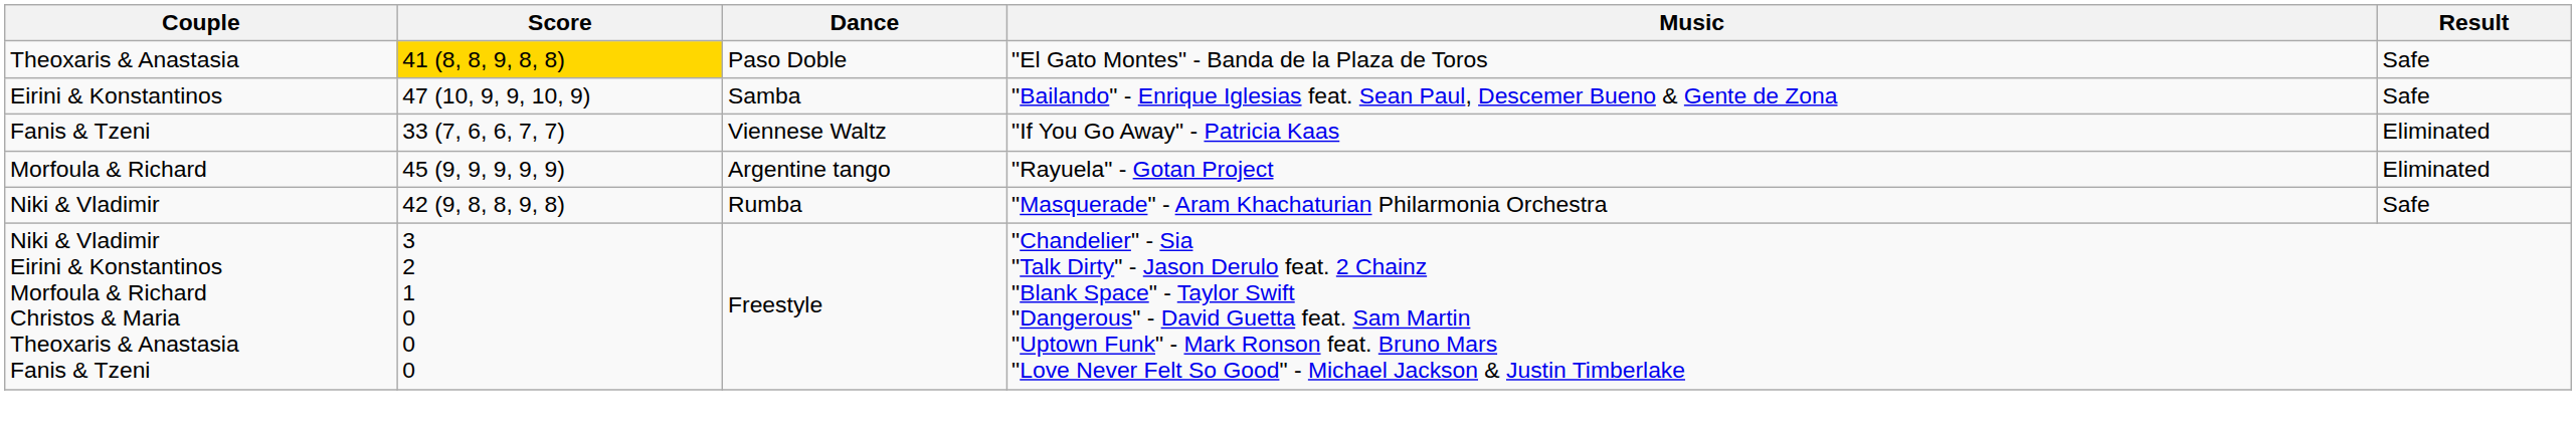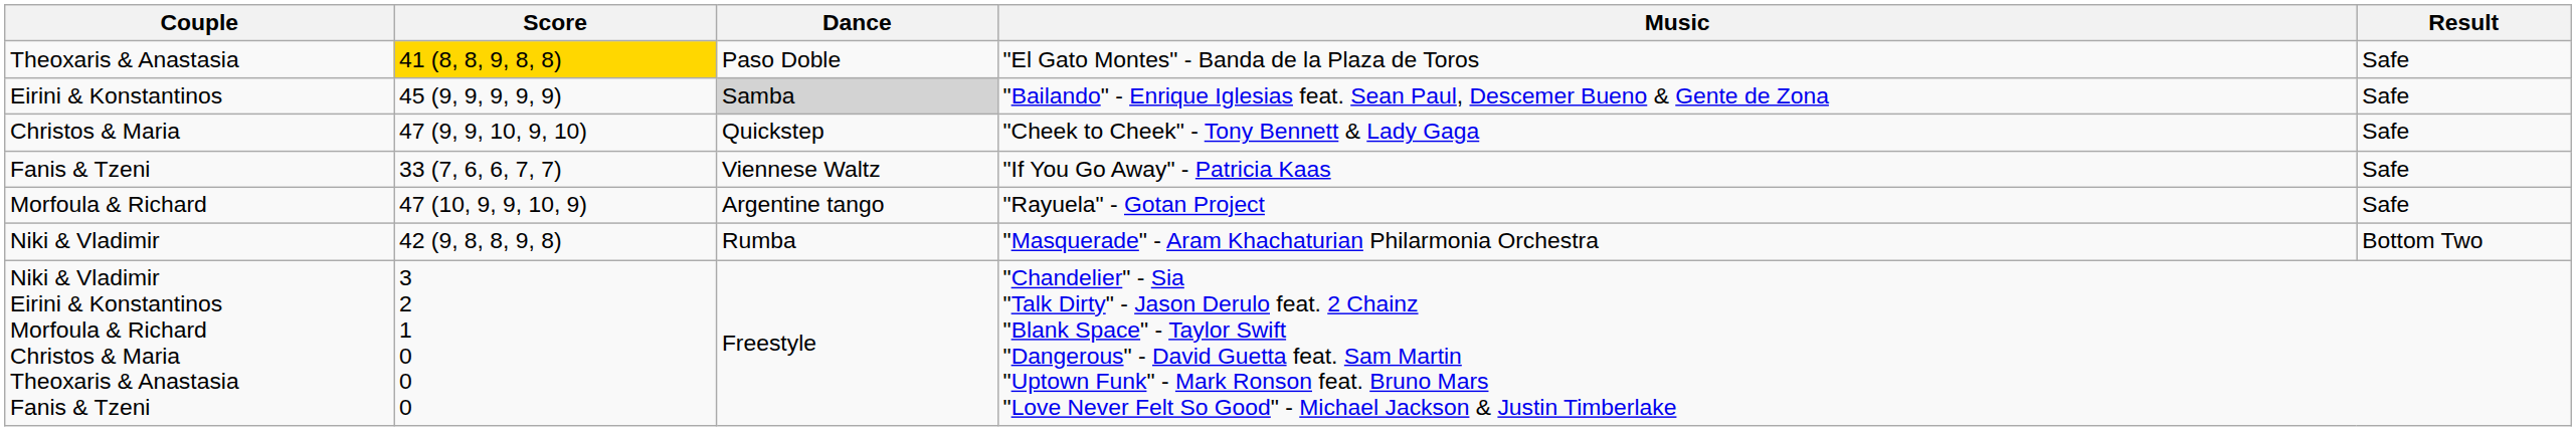 <table class="wikitable sortable" style="width:90%;">
 <tr>
 <th>Couple</th>
 <th>Score</th>
 <th>Dance</th>
 <th>Music</th>
 <th>Result</th>
 </tr>
 <tr>
 <td>Theoxaris & Anastasia</td>
 <td style="background: gold;">41 (8, 8, 9, 8, 8)</td>
 <td>Paso Doble</td>
 <td>"El Gato Montes" - Banda de la Plaza de Toros</td>
 <td>Safe</td>
 </tr>
 <tr>
 <td>Eirini & Konstantinos</td>
-<td>47 (10, 9, 9, 10, 9)</td>
-<td>Samba</td>
+<td>45 (9, 9, 9, 9, 9)</td>
+<td style="background: lightgrey;">Samba</td>
 <td>"<a href='#'>Bailando</a>" - <a href='#'>Enrique Iglesias</a> feat. <a href='#'>Sean Paul</a>, <a href='#'>Descemer Bueno</a> & <a href='#'>Gente de Zona</a></td>
+<td>Safe</td>
+</tr>
+<tr>
+<td>Christos & Maria</td>
+<td>47 (9, 9, 10, 9, 10)</td>
+<td>Quickstep</td>
+<td>"Cheek to Cheek" - <a href='#'>Tony Bennett</a> & <a href='#'>Lady Gaga</a></td>
 <td>Safe</td>
 </tr>
 <tr>
 <td>Fanis & Tzeni</td>
 <td>33 (7, 6, 6, 7, 7)</td>
 <td>Viennese Waltz</td>
 <td>"If You Go Away" - <a href='#'>Patricia Kaas</a></td>
-<td>Eliminated</td>
+<td>Safe</td>
 </tr>
 <tr>
 <td>Morfoula & Richard</td>
-<td>45 (9, 9, 9, 9, 9)</td>
+<td>47 (10, 9, 9, 10, 9)</td>
 <td>Argentine tango</td>
 <td>"Rayuela" - <a href='#'>Gotan Project</a></td>
-<td>Eliminated</td>
+<td>Safe</td>
 </tr>
 <tr>
 <td>Niki & Vladimir</td>
 <td>42 (9, 8, 8, 9, 8)</td>
 <td>Rumba</td>
 <td>"<a href='#'>Masquerade</a>" - <a href='#'>Aram Khachaturian</a> Philarmonia Orchestra</td>
-<td>Safe</td>
+<td>Bottom Two</td>
 </tr>
 <tr>
 <td>Niki & Vladimir<br>Eirini & Konstantinos<br>Morfoula & Richard<br>Christos & Maria<br>Theoxaris & Anastasia<br>Fanis & Tzeni</td>
 <td>3<br>2<br>1<br>0<br>0<br>0</td>
 <td>Freestyle</td>
 <td colspan=2>"<a href='#'>Chandelier</a>" - <a href='#'>Sia</a><br>"<a href='#'>Talk Dirty</a>" - <a href='#'>Jason Derulo</a> feat. <a href='#'>2 Chainz</a><br>"<a href='#'>Blank Space</a>" - <a href='#'>Taylor Swift</a><br>"<a href='#'>Dangerous</a>" - <a href='#'>David Guetta</a> feat. <a href='#'>Sam Martin</a><br>"<a href='#'>Uptown Funk</a>" - <a href='#'>Mark Ronson</a> feat. <a href='#'>Bruno Mars</a><br>"<a href='#'>Love Never Felt So Good</a>" - <a href='#'>Michael Jackson</a> & <a href='#'>Justin Timberlake</a></td>
 </tr>
 </table>
